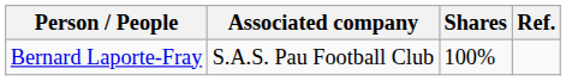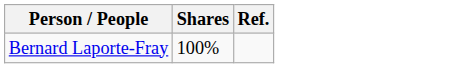 <table class="wikitable">
 <tr>
 <th>Person / People</th>
-<th>Associated company</th>
 <th>Shares</th>
 <th>Ref.</th>
 </tr>
 <tr>
 <td><a href='#'>Bernard Laporte-Fray</a></td>
-<td>S.A.S. Pau Football Club</td>
 <td>100%</td>
 <td></td>
 </tr>
 </table>
